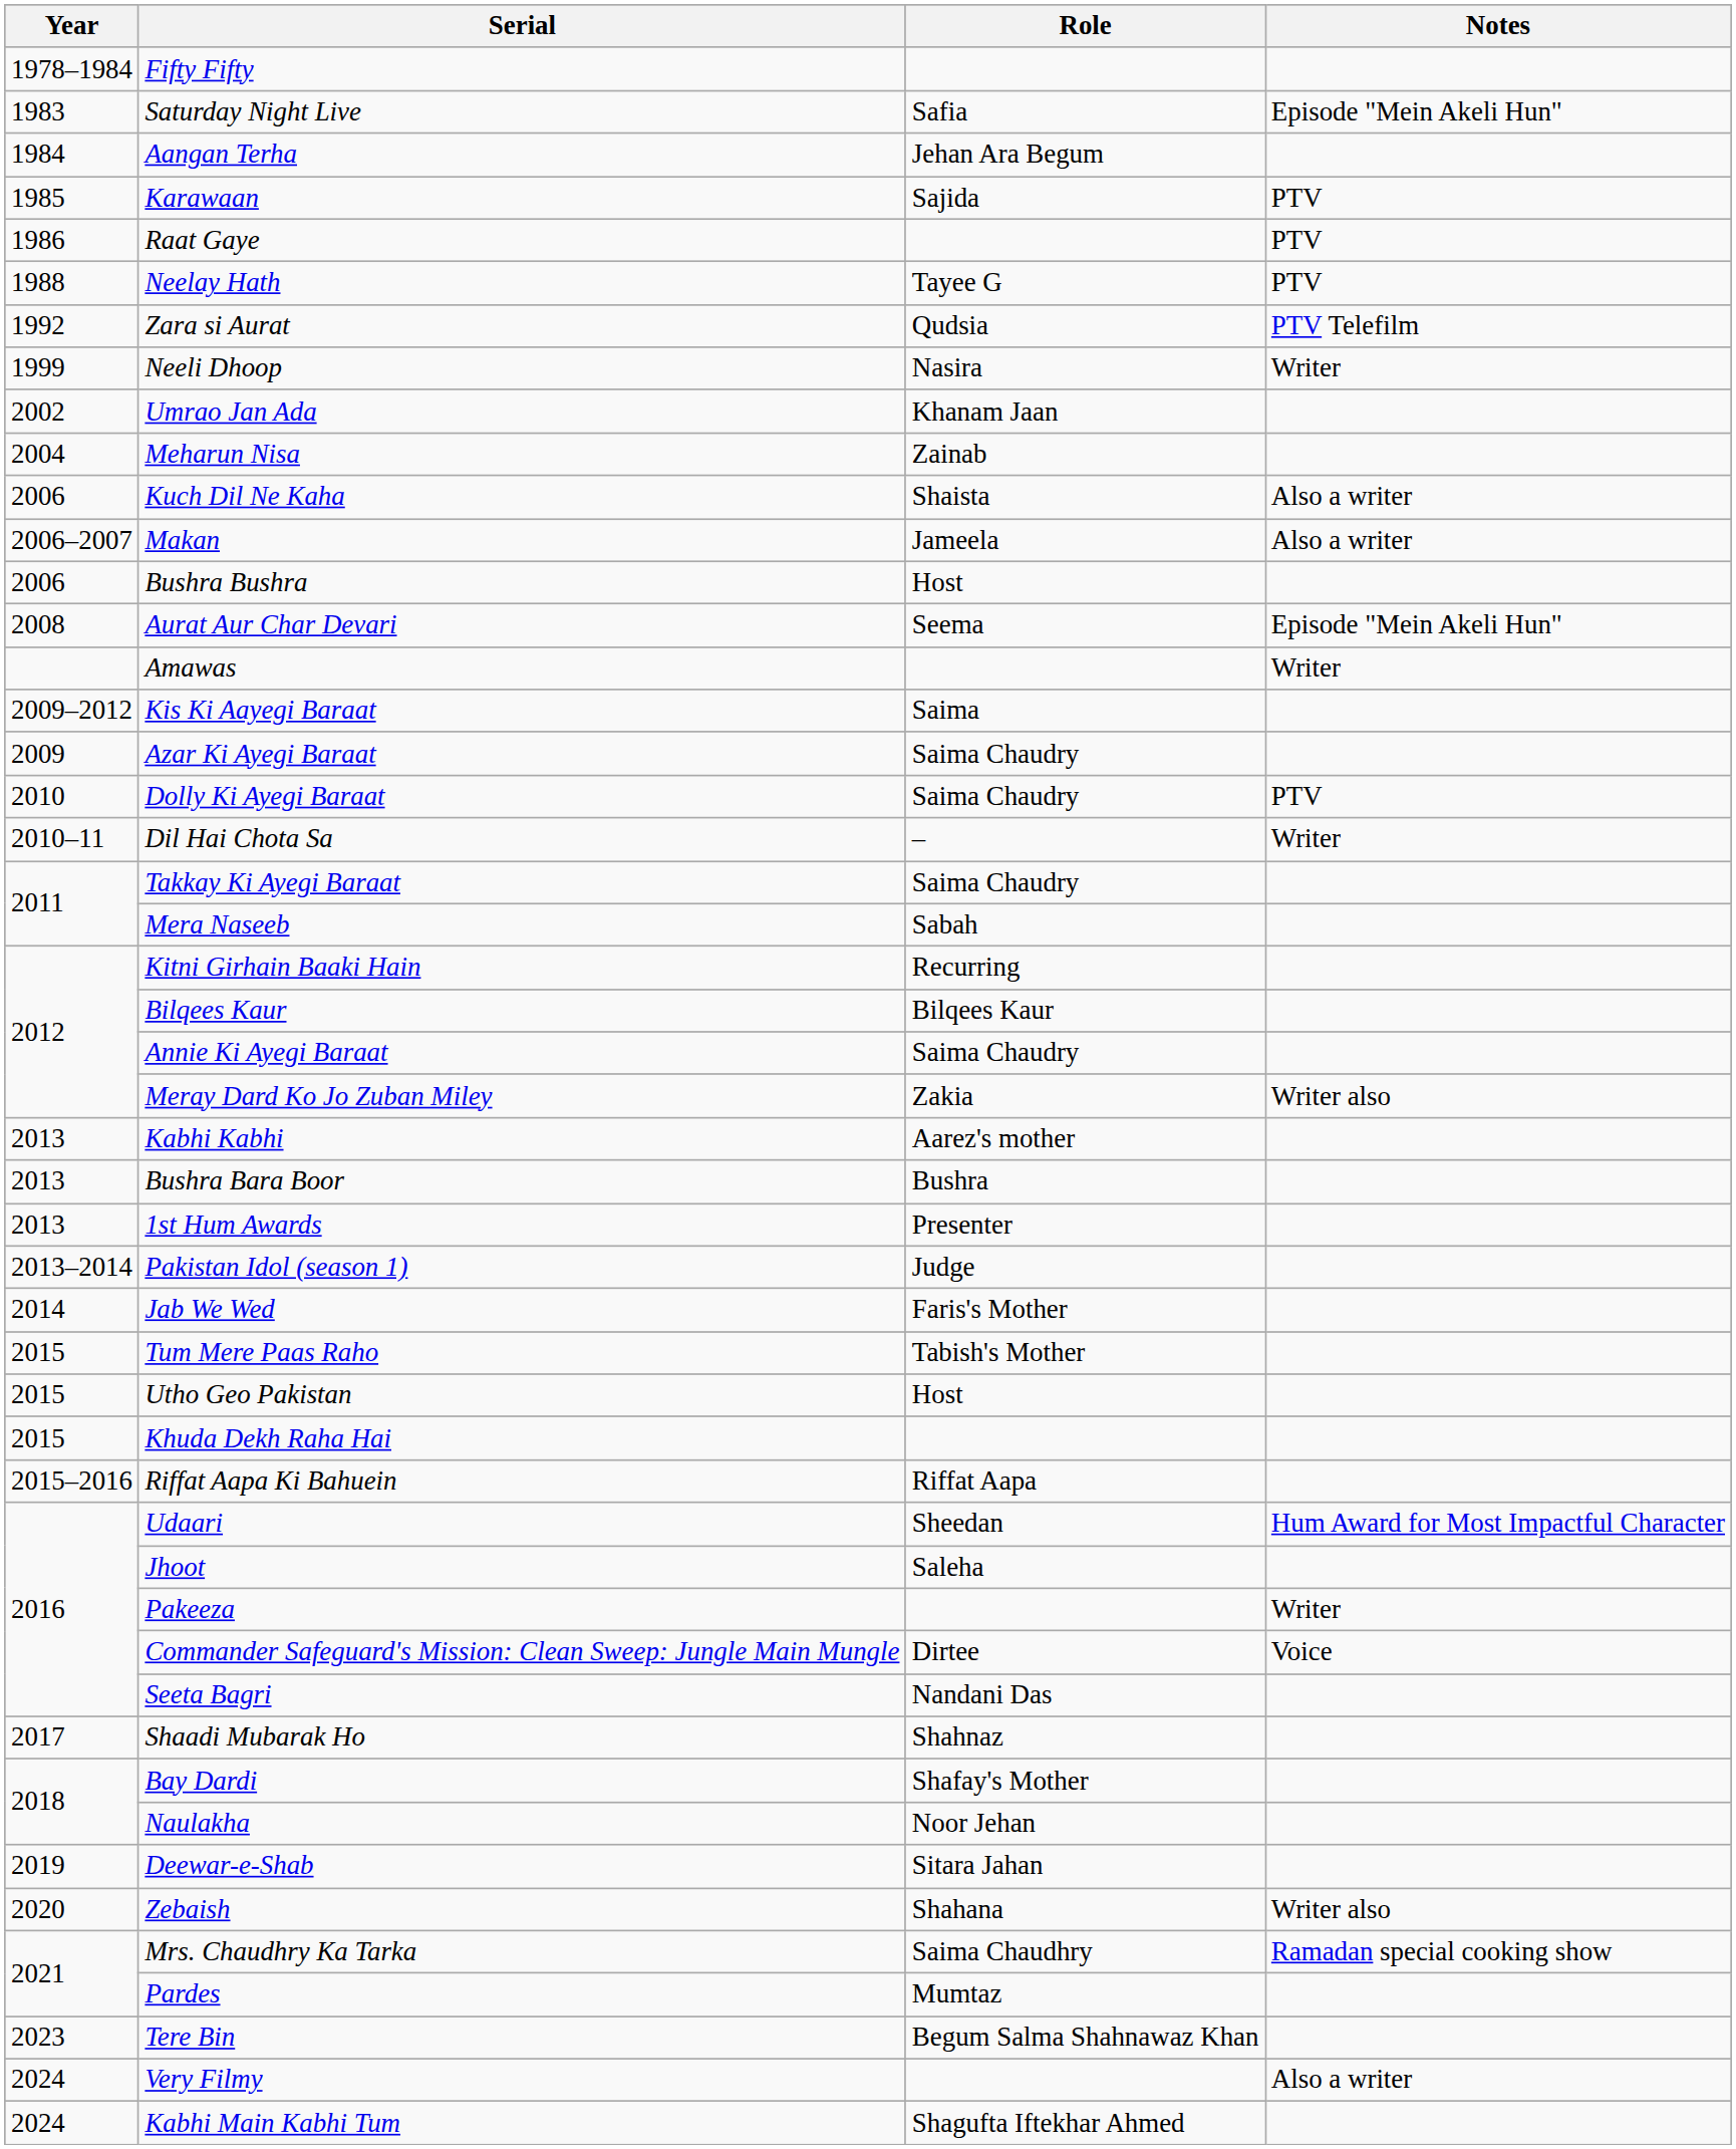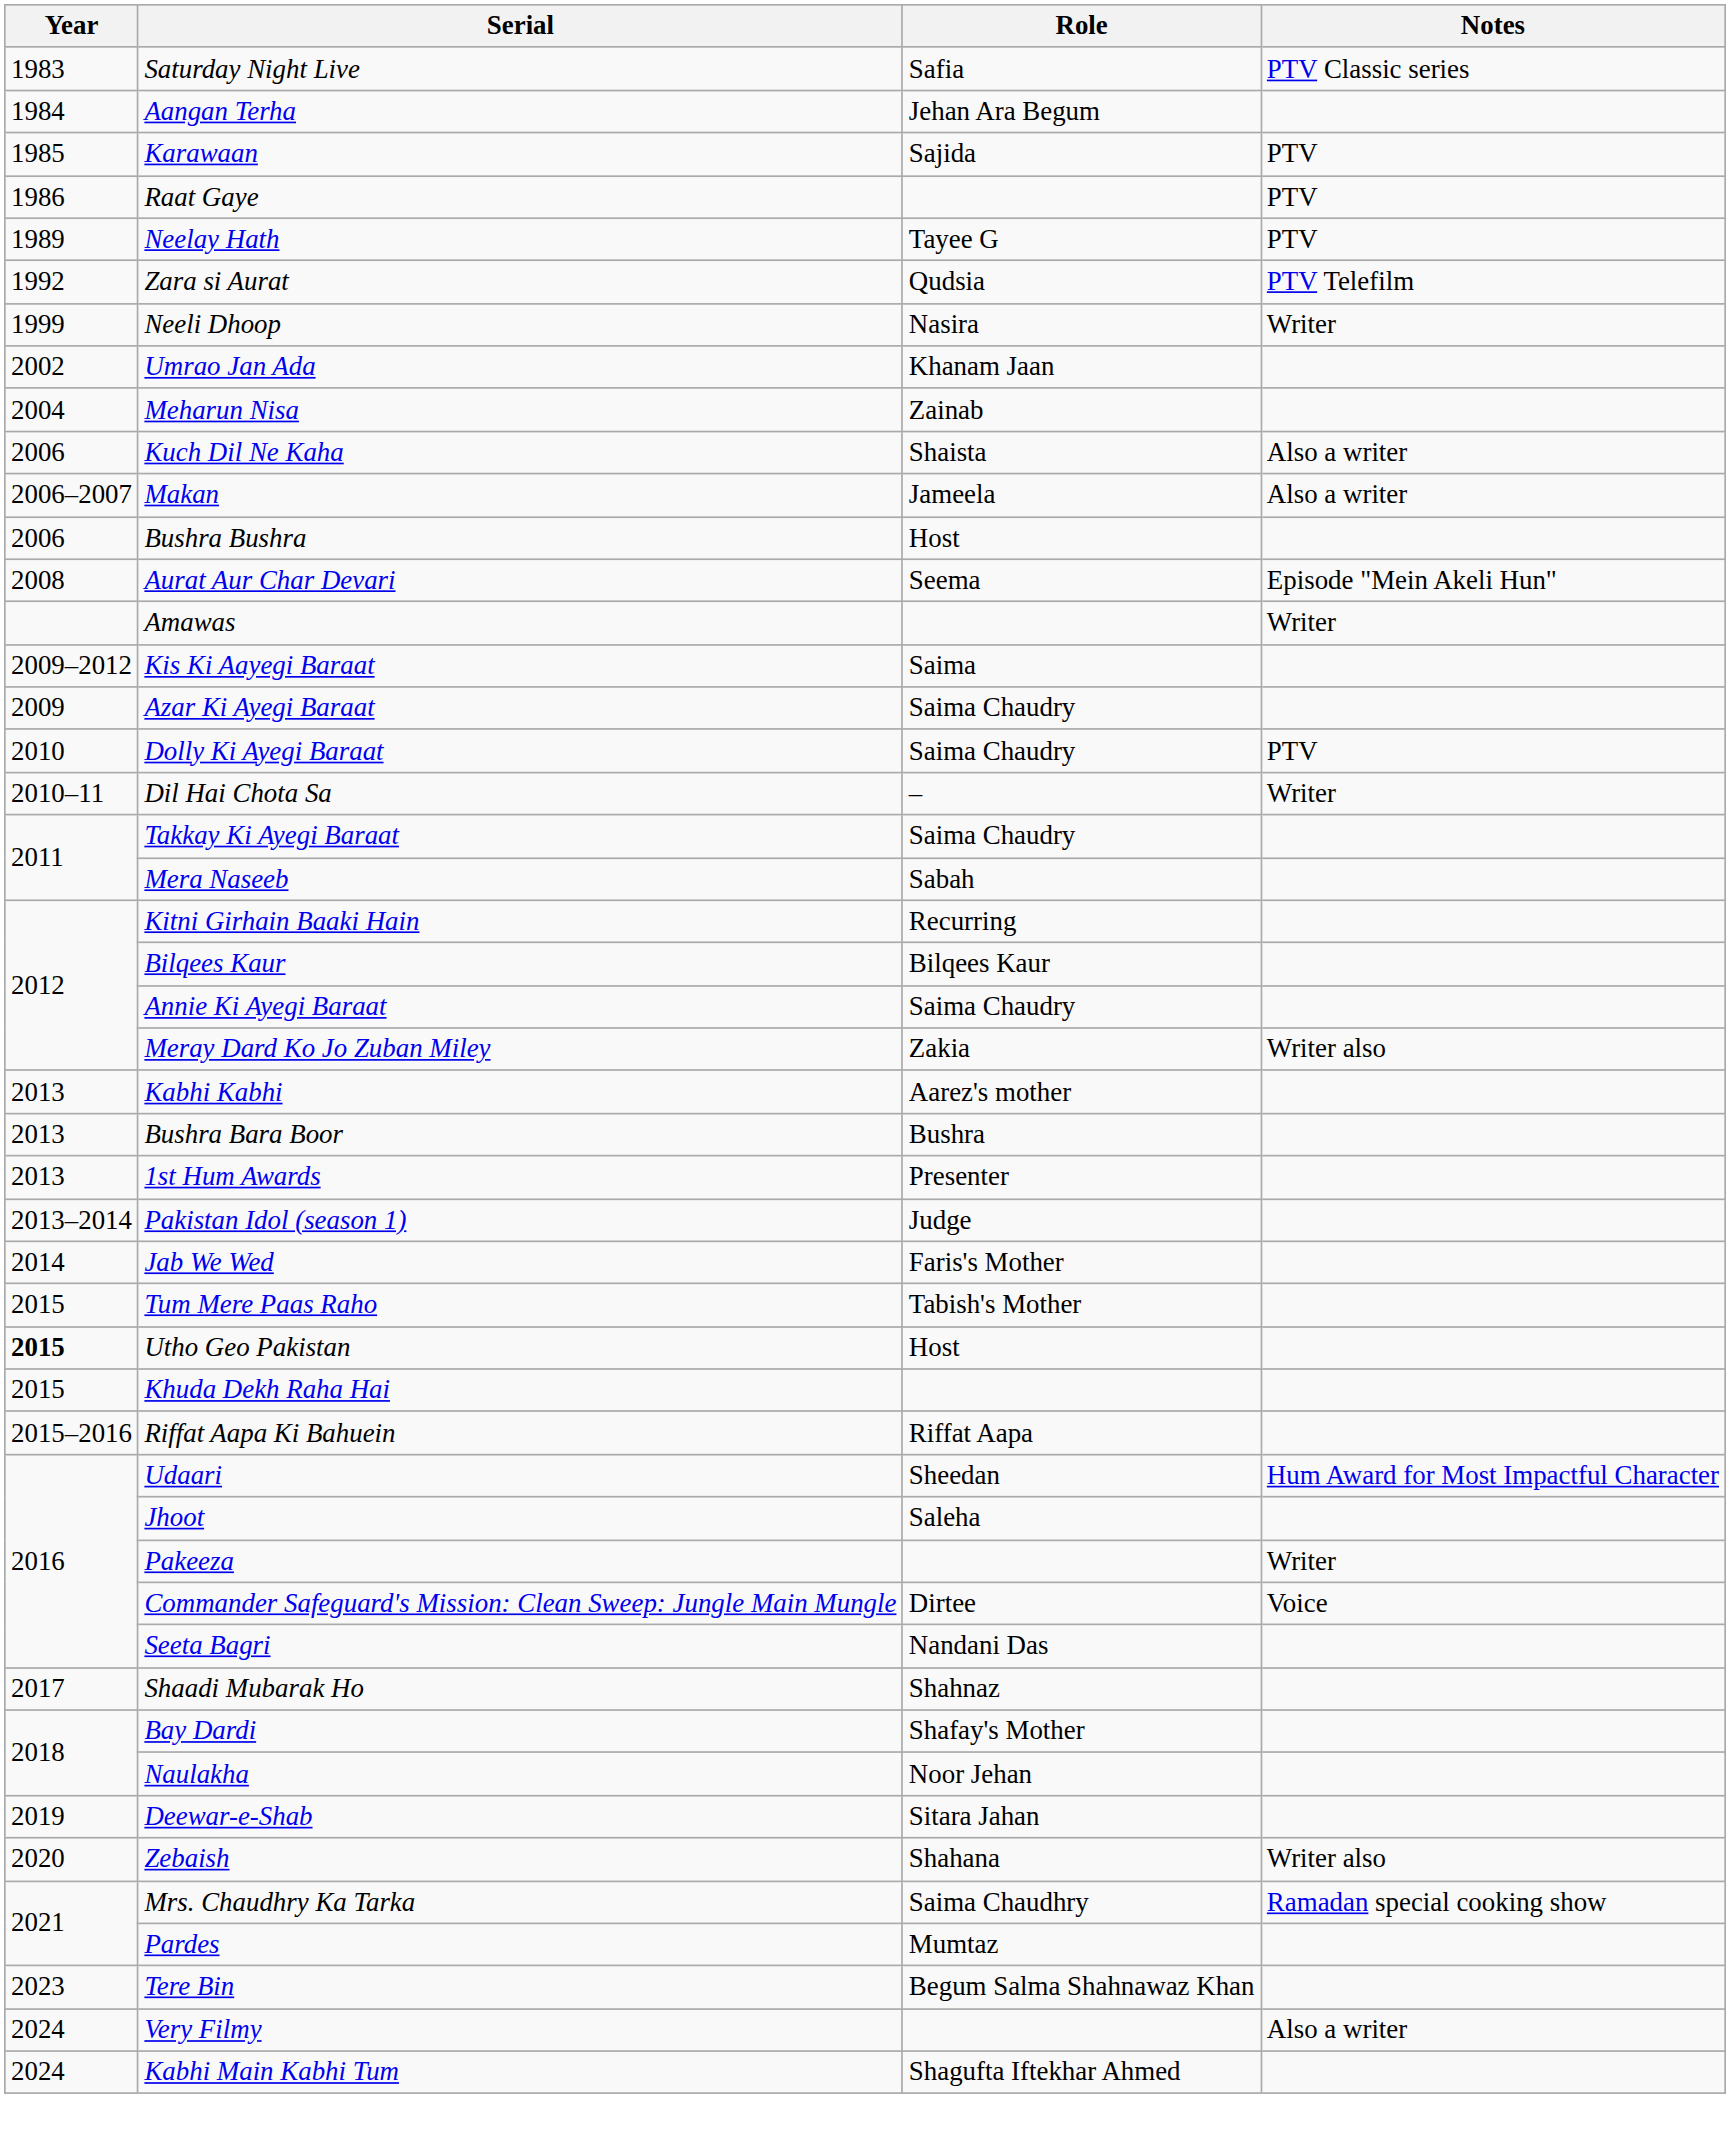 <table class="wikitable">
 <tr>
 <th>Year</th>
 <th>Serial</th>
 <th>Role</th>
 <th>Notes</th>
 </tr>
 <tr>
-<td>1978–1984</td>
-<td><a href='#'><em>Fifty Fifty</em></a></td>
-<td></td>
-<td></td>
-</tr>
-<tr>
 <td>1983</td>
 <td><em>Saturday Night Live</em></td>
 <td>Safia</td>
-<td>Episode "Mein Akeli Hun"</td>
+<td><a href='#'>PTV</a> Classic series</td>
 </tr>
 <tr>
 <td>1984</td>
 <td><em><a href='#'>Aangan Terha</a></em></td>
 <td>Jehan Ara Begum</td>
 <td></td>
 </tr>
 <tr>
 <td>1985</td>
 <td><em><a href='#'>Karawaan</a></em></td>
 <td>Sajida</td>
 <td>PTV</td>
 </tr>
 <tr>
 <td>1986</td>
 <td><em>Raat Gaye</em></td>
 <td></td>
 <td>PTV</td>
 </tr>
 <tr>
-<td>1988</td>
+<td>1989</td>
 <td><em><a href='#'>Neelay Hath</a></em></td>
 <td>Tayee G</td>
 <td>PTV</td>
 </tr>
 <tr>
 <td>1992</td>
 <td><em>Zara si Aurat</em></td>
 <td>Qudsia</td>
 <td><a href='#'>PTV</a> Telefilm</td>
 </tr>
 <tr>
 <td>1999</td>
 <td><em>Neeli Dhoop</em></td>
 <td>Nasira</td>
 <td>Writer</td>
 </tr>
 <tr>
 <td>2002</td>
 <td><em><a href='#'>Umrao Jan Ada</a></em></td>
 <td>Khanam Jaan</td>
 <td></td>
 </tr>
 <tr>
 <td>2004</td>
 <td><em><a href='#'>Meharun Nisa</a></em></td>
 <td>Zainab</td>
 <td></td>
 </tr>
 <tr>
 <td>2006</td>
 <td><em><a href='#'>Kuch Dil Ne Kaha</a></em></td>
 <td>Shaista</td>
 <td>Also a writer</td>
 </tr>
 <tr>
 <td>2006–2007</td>
 <td><em><a href='#'>Makan</a></em></td>
 <td>Jameela</td>
 <td>Also a writer</td>
 </tr>
 <tr>
 <td>2006</td>
 <td><em>Bushra Bushra</em></td>
 <td>Host</td>
 <td></td>
 </tr>
 <tr>
 <td>2008</td>
 <td><em><a href='#'>Aurat Aur Char Devari</a></em></td>
 <td>Seema</td>
 <td>Episode "Mein Akeli Hun"</td>
 </tr>
 <tr>
 <td></td>
 <td><em>Amawas</em></td>
 <td></td>
 <td>Writer</td>
 </tr>
 <tr>
 <td>2009–2012</td>
 <td><em><a href='#'>Kis Ki Aayegi Baraat</a></em></td>
 <td>Saima</td>
 <td></td>
 </tr>
 <tr>
 <td>2009</td>
 <td><em><a href='#'>Azar Ki Ayegi Baraat</a></em></td>
 <td>Saima Chaudry</td>
 <td></td>
 </tr>
 <tr>
 <td>2010</td>
 <td><em><a href='#'>Dolly Ki Ayegi Baraat</a></em></td>
 <td>Saima Chaudry</td>
 <td>PTV</td>
 </tr>
 <tr>
 <td>2010–11</td>
 <td><em>Dil Hai Chota Sa</em></td>
 <td>–</td>
 <td>Writer</td>
 </tr>
 <tr>
 <td rowspan="2">2011</td>
 <td><em><a href='#'>Takkay Ki Ayegi Baraat</a></em></td>
 <td>Saima Chaudry</td>
 <td></td>
 </tr>
 <tr>
 <td><em><a href='#'>Mera Naseeb</a></em></td>
 <td>Sabah</td>
 <td></td>
 </tr>
 <tr>
 <td rowspan="4">2012</td>
 <td><em><a href='#'>Kitni Girhain Baaki Hain</a></em></td>
 <td>Recurring</td>
 <td></td>
 </tr>
 <tr>
 <td><em><a href='#'>Bilqees Kaur</a></em></td>
 <td>Bilqees Kaur</td>
 <td></td>
 </tr>
 <tr>
 <td><em><a href='#'>Annie Ki Ayegi Baraat</a></em></td>
 <td>Saima Chaudry</td>
 <td></td>
 </tr>
 <tr>
 <td><em><a href='#'>Meray Dard Ko Jo Zuban Miley</a></em></td>
 <td>Zakia</td>
 <td>Writer also</td>
 </tr>
 <tr>
 <td>2013</td>
 <td><em><a href='#'>Kabhi Kabhi</a></em></td>
 <td>Aarez's mother</td>
 <td></td>
 </tr>
 <tr>
 <td>2013</td>
 <td><em>Bushra Bara Boor</em></td>
 <td>Bushra</td>
 <td></td>
 </tr>
 <tr>
 <td>2013</td>
 <td><em><a href='#'>1st Hum Awards</a></em></td>
 <td>Presenter</td>
 <td></td>
 </tr>
 <tr>
 <td>2013–2014</td>
 <td><em><a href='#'>Pakistan Idol (season 1)</a></em></td>
 <td>Judge</td>
 <td></td>
 </tr>
 <tr>
 <td>2014</td>
 <td><em><a href='#'>Jab We Wed</a></em></td>
 <td>Faris's Mother</td>
 <td></td>
 </tr>
 <tr>
 <td>2015</td>
 <td><em><a href='#'>Tum Mere Paas Raho</a></em></td>
 <td>Tabish's Mother</td>
 <td></td>
 </tr>
 <tr>
-<td>2015</td>
+<td><strong>2015</strong></td>
 <td><em>Utho Geo Pakistan</em></td>
 <td>Host</td>
 <td></td>
 </tr>
 <tr>
 <td>2015</td>
 <td><em><a href='#'>Khuda Dekh Raha Hai</a></em></td>
 <td></td>
 <td></td>
 </tr>
 <tr>
 <td>2015–2016</td>
 <td><em>Riffat Aapa Ki Bahuein</em></td>
 <td>Riffat Aapa</td>
 <td></td>
 </tr>
 <tr>
 <td rowspan="5">2016</td>
 <td><em><a href='#'>Udaari</a></em></td>
 <td>Sheedan</td>
 <td><a href='#'>Hum Award for Most Impactful Character</a></td>
 </tr>
 <tr>
 <td><em><a href='#'>Jhoot</a></em></td>
 <td>Saleha</td>
 <td></td>
 </tr>
 <tr>
 <td><em><a href='#'>Pakeeza</a></em></td>
 <td></td>
 <td>Writer</td>
 </tr>
 <tr>
 <td><em><a href='#'>Commander Safeguard's Mission: Clean Sweep: Jungle Main Mungle</a></em></td>
 <td>Dirtee</td>
 <td>Voice</td>
 </tr>
 <tr>
 <td><em><a href='#'>Seeta Bagri</a> </em></td>
 <td>Nandani Das</td>
 <td></td>
 </tr>
 <tr>
 <td>2017</td>
 <td><em>Shaadi Mubarak Ho</em></td>
 <td>Shahnaz</td>
 <td></td>
 </tr>
 <tr>
 <td rowspan="2">2018</td>
 <td><em><a href='#'>Bay Dardi</a></em></td>
 <td>Shafay's Mother</td>
 <td></td>
 </tr>
 <tr>
 <td><em><a href='#'>Naulakha</a></em></td>
 <td>Noor Jehan</td>
 <td></td>
 </tr>
 <tr>
 <td>2019</td>
 <td><em><a href='#'>Deewar-e-Shab</a></em></td>
 <td>Sitara Jahan</td>
 <td></td>
 </tr>
 <tr>
 <td>2020</td>
 <td><em><a href='#'>Zebaish</a></em></td>
 <td>Shahana</td>
 <td>Writer also</td>
 </tr>
 <tr>
 <td rowspan="2">2021</td>
 <td><em>Mrs. Chaudhry Ka Tarka</em></td>
 <td>Saima Chaudhry</td>
 <td><a href='#'>Ramadan</a> special cooking show</td>
 </tr>
 <tr>
 <td><em><a href='#'>Pardes</a></em></td>
 <td>Mumtaz</td>
 <td></td>
 </tr>
 <tr>
 <td>2023</td>
 <td><em><a href='#'>Tere Bin</a></em></td>
 <td>Begum Salma Shahnawaz Khan</td>
 <td></td>
 </tr>
 <tr>
 <td>2024</td>
 <td><em><a href='#'>Very Filmy</a></em></td>
 <td></td>
 <td>Also a writer</td>
 </tr>
 <tr>
 <td>2024</td>
 <td><em><a href='#'>Kabhi Main Kabhi Tum</a></em></td>
 <td>Shagufta Iftekhar Ahmed</td>
 <td></td>
 </tr>
 </table>
